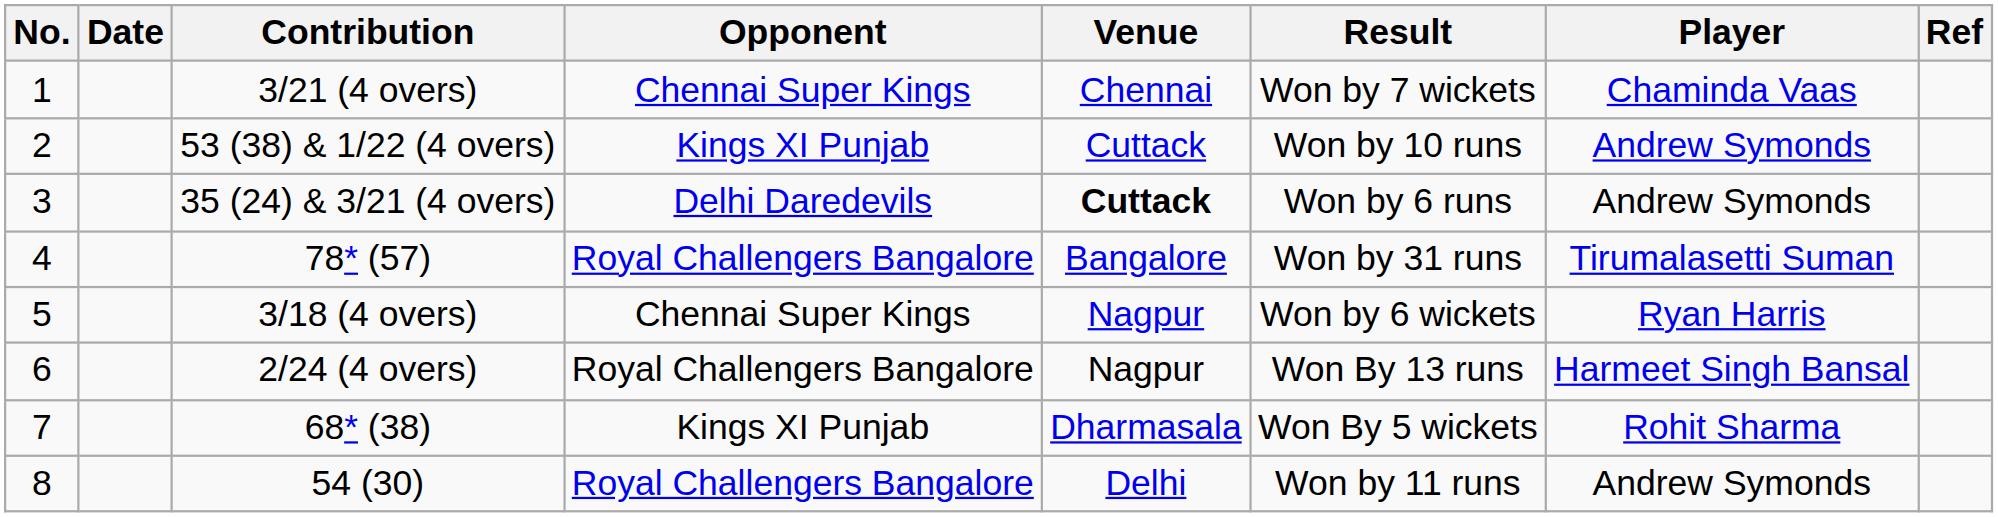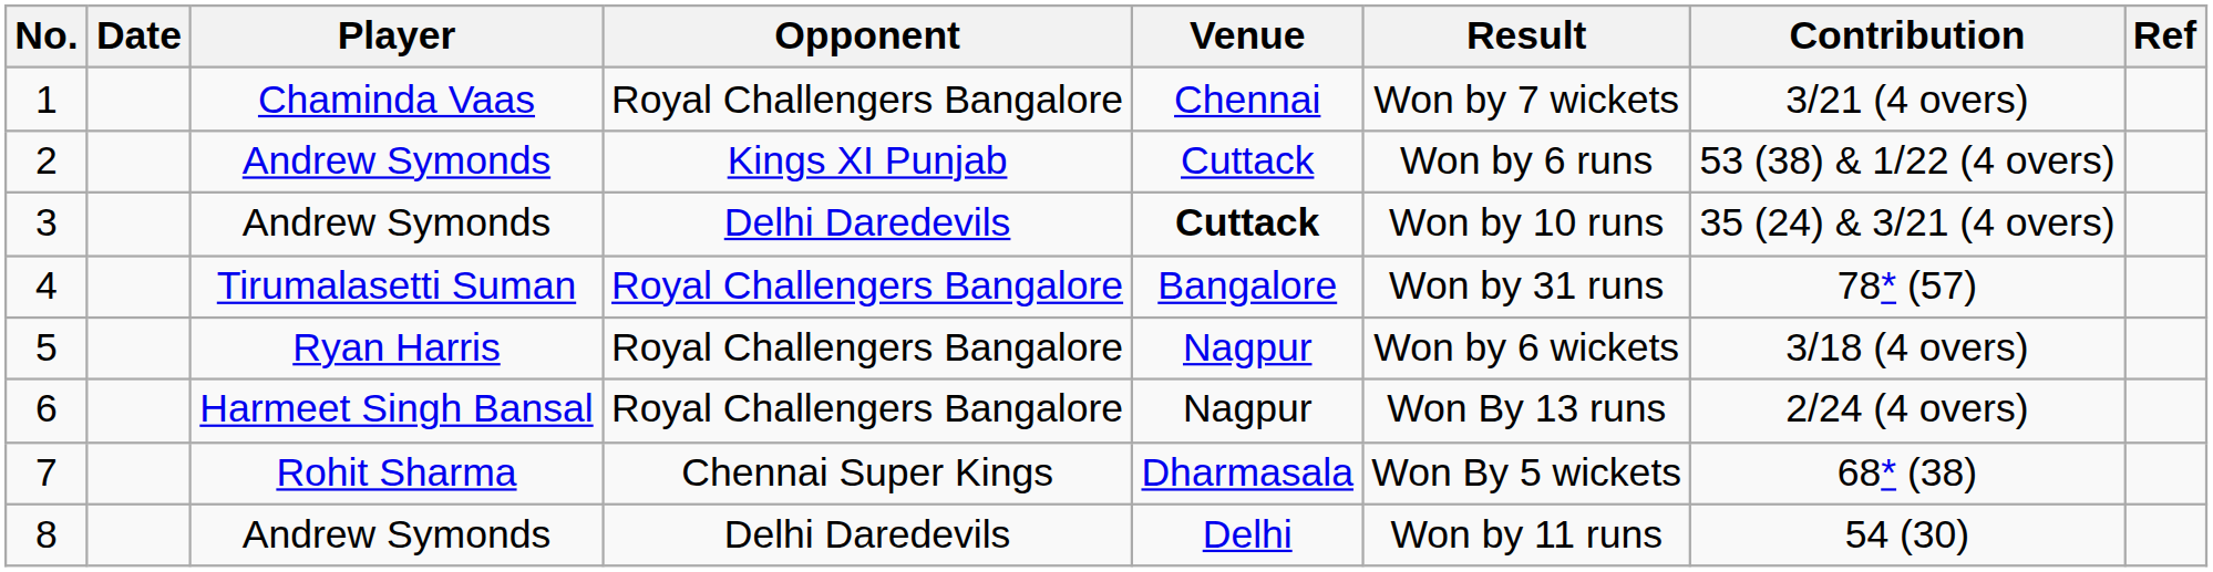 <table class="wikitable" style="text-align:center">
 <tr>
 <th>No.</th>
 <th>Date</th>
-<th>Contribution</th>
+<th>Player</th>
 <th>Opponent</th>
 <th>Venue</th>
 <th>Result</th>
-<th>Player</th>
+<th>Contribution</th>
 <th>Ref</th>
 </tr>
 <tr>
 <td>1</td>
 <td></td>
-<td>3/21 (4 overs)</td>
-<td><a href='#'>Chennai Super Kings</a></td>
+<td><a href='#'>Chaminda Vaas</a></td>
+<td>Royal Challengers Bangalore</td>
 <td><a href='#'>Chennai</a></td>
 <td>Won by 7 wickets</td>
-<td><a href='#'>Chaminda Vaas</a></td>
+<td>3/21 (4 overs)</td>
 <td></td>
 </tr>
 <tr>
 <td>2</td>
 <td></td>
-<td>53 (38) & 1/22 (4 overs)</td>
+<td><a href='#'>Andrew Symonds</a></td>
 <td><a href='#'>Kings XI Punjab</a></td>
 <td><a href='#'>Cuttack</a></td>
-<td>Won by 10 runs</td>
-<td><a href='#'>Andrew Symonds</a></td>
+<td>Won by 6 runs</td>
+<td>53 (38) & 1/22 (4 overs)</td>
 <td></td>
 </tr>
 <tr>
 <td>3</td>
 <td></td>
-<td>35 (24) & 3/21 (4 overs)</td>
+<td>Andrew Symonds</td>
 <td><a href='#'>Delhi Daredevils</a></td>
 <td><strong>Cuttack</strong></td>
-<td>Won by 6 runs</td>
-<td>Andrew Symonds</td>
+<td>Won by 10 runs</td>
+<td>35 (24) & 3/21 (4 overs)</td>
 <td></td>
 </tr>
 <tr>
 <td>4</td>
 <td></td>
-<td>78<a href='#'>*</a> (57)</td>
+<td><a href='#'>Tirumalasetti Suman</a></td>
 <td><a href='#'>Royal Challengers Bangalore</a></td>
 <td><a href='#'>Bangalore</a></td>
 <td>Won by 31 runs</td>
-<td><a href='#'>Tirumalasetti Suman</a></td>
+<td>78<a href='#'>*</a> (57)</td>
 <td></td>
 </tr>
 <tr>
 <td>5</td>
 <td></td>
-<td>3/18 (4 overs)</td>
-<td>Chennai Super Kings</td>
+<td><a href='#'>Ryan Harris</a></td>
+<td>Royal Challengers Bangalore</td>
 <td><a href='#'>Nagpur</a></td>
 <td>Won by 6 wickets</td>
-<td><a href='#'>Ryan Harris</a></td>
+<td>3/18 (4 overs)</td>
 <td></td>
 </tr>
 <tr>
 <td>6</td>
 <td></td>
-<td>2/24 (4 overs)</td>
+<td><a href='#'>Harmeet Singh Bansal</a></td>
 <td>Royal Challengers Bangalore</td>
 <td>Nagpur</td>
 <td>Won By 13 runs</td>
-<td><a href='#'>Harmeet Singh Bansal</a></td>
+<td>2/24 (4 overs)</td>
 <td></td>
 </tr>
 <tr>
 <td>7</td>
 <td></td>
-<td>68<a href='#'>*</a> (38)</td>
-<td>Kings XI Punjab</td>
+<td><a href='#'>Rohit Sharma</a></td>
+<td>Chennai Super Kings</td>
 <td><a href='#'>Dharmasala</a></td>
 <td>Won By 5 wickets</td>
-<td><a href='#'>Rohit Sharma</a></td>
+<td>68<a href='#'>*</a> (38)</td>
 <td></td>
 </tr>
 <tr>
 <td>8</td>
 <td></td>
-<td>54 (30)</td>
-<td><a href='#'>Royal Challengers Bangalore</a></td>
+<td>Andrew Symonds</td>
+<td>Delhi Daredevils</td>
 <td><a href='#'>Delhi</a></td>
 <td>Won by 11 runs</td>
-<td>Andrew Symonds</td>
+<td>54 (30)</td>
 <td></td>
 </tr>
 </table>
